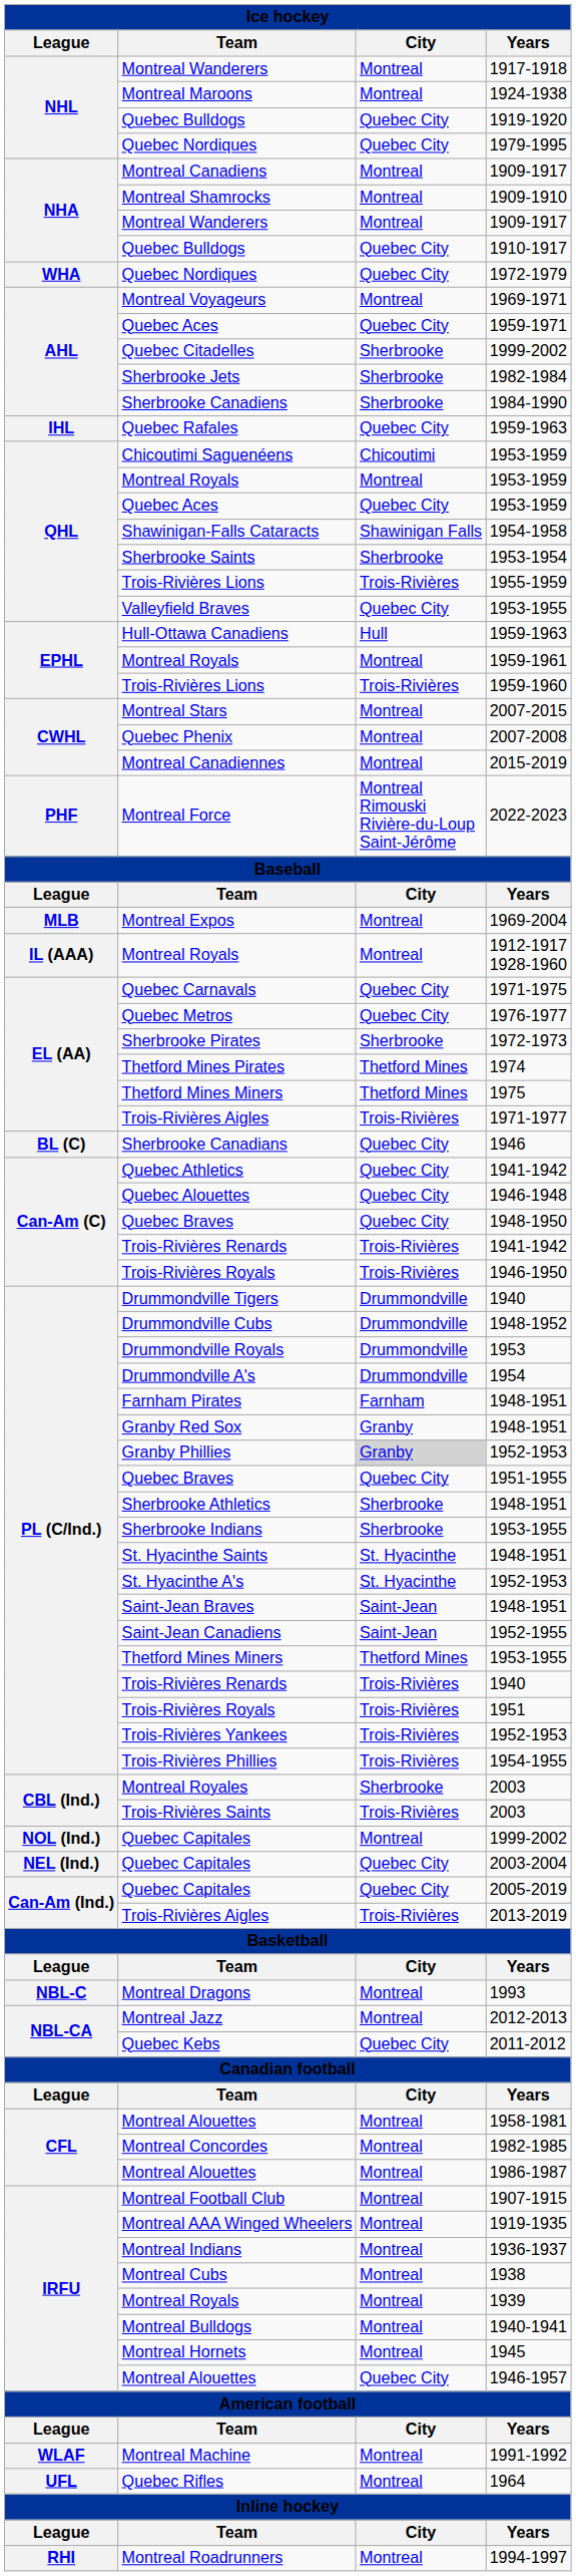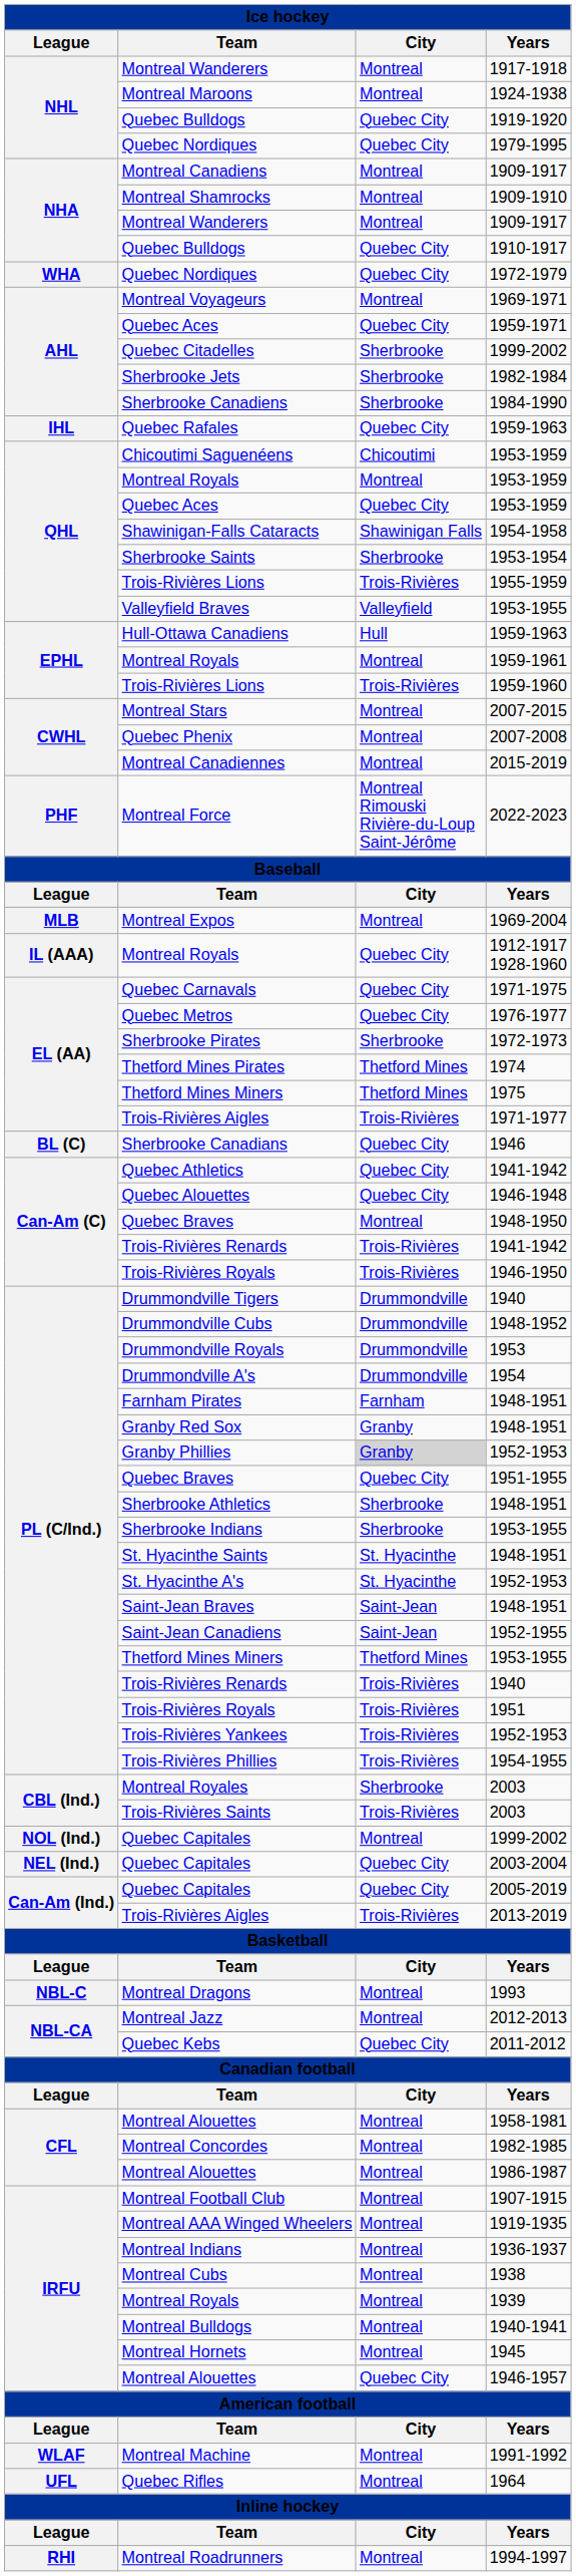 <table class="wikitable" style="width:auto">
 <tr>
 <td bgcolor="#003399" align="center" colspan="6"><strong><span>Ice hockey</span></strong></td>
 </tr>
 <tr>
 <th>League</th>
 <th>Team</th>
 <th>City</th>
 <th>Years</th>
 </tr>
 <tr>
 <th rowspan="4"><a href='#'>NHL</a></th>
 <td><a href='#'>Montreal Wanderers</a></td>
 <td><a href='#'>Montreal</a></td>
 <td>1917-1918</td>
 </tr>
 <tr>
 <td><a href='#'>Montreal Maroons</a></td>
 <td><a href='#'>Montreal</a></td>
 <td>1924-1938</td>
 </tr>
 <tr>
 <td><a href='#'>Quebec Bulldogs</a></td>
 <td><a href='#'>Quebec City</a></td>
 <td>1919-1920</td>
 </tr>
 <tr>
 <td><a href='#'>Quebec Nordiques</a></td>
 <td><a href='#'>Quebec City</a></td>
 <td>1979-1995</td>
 </tr>
 <tr>
 <th rowspan="4"><a href='#'>NHA</a></th>
 <td><a href='#'>Montreal Canadiens</a></td>
 <td><a href='#'>Montreal</a></td>
 <td>1909-1917</td>
 </tr>
 <tr>
 <td><a href='#'>Montreal Shamrocks</a></td>
 <td><a href='#'>Montreal</a></td>
 <td>1909-1910</td>
 </tr>
 <tr>
 <td><a href='#'>Montreal Wanderers</a></td>
 <td><a href='#'>Montreal</a></td>
 <td>1909-1917</td>
 </tr>
 <tr>
 <td><a href='#'>Quebec Bulldogs</a></td>
 <td><a href='#'>Quebec City</a></td>
 <td>1910-1917</td>
 </tr>
 <tr>
 <th rowspan="1"><a href='#'>WHA</a></th>
 <td><a href='#'>Quebec Nordiques</a></td>
 <td><a href='#'>Quebec City</a></td>
 <td>1972-1979</td>
 </tr>
 <tr>
 <th rowspan="5"><a href='#'>AHL</a></th>
 <td><a href='#'>Montreal Voyageurs</a></td>
 <td><a href='#'>Montreal</a></td>
 <td>1969-1971</td>
 </tr>
 <tr>
 <td><a href='#'>Quebec Aces</a></td>
 <td><a href='#'>Quebec City</a></td>
 <td>1959-1971</td>
 </tr>
 <tr>
 <td><a href='#'>Quebec Citadelles</a></td>
 <td><a href='#'>Sherbrooke</a></td>
 <td>1999-2002</td>
 </tr>
 <tr>
 <td><a href='#'>Sherbrooke Jets</a></td>
 <td><a href='#'>Sherbrooke</a></td>
 <td>1982-1984</td>
 </tr>
 <tr>
 <td><a href='#'>Sherbrooke Canadiens</a></td>
 <td><a href='#'>Sherbrooke</a></td>
 <td>1984-1990</td>
 </tr>
 <tr>
 <th rowspan="1"><a href='#'>IHL</a></th>
 <td><a href='#'>Quebec Rafales</a></td>
 <td><a href='#'>Quebec City</a></td>
 <td>1959-1963</td>
 </tr>
 <tr>
 <th rowspan="7"><a href='#'>QHL</a></th>
 <td><a href='#'>Chicoutimi Saguenéens</a></td>
 <td><a href='#'>Chicoutimi</a></td>
 <td>1953-1959</td>
 </tr>
 <tr>
 <td><a href='#'>Montreal Royals</a></td>
 <td><a href='#'>Montreal</a></td>
 <td>1953-1959</td>
 </tr>
 <tr>
 <td><a href='#'>Quebec Aces</a></td>
 <td><a href='#'>Quebec City</a></td>
 <td>1953-1959</td>
 </tr>
 <tr>
 <td><a href='#'>Shawinigan-Falls Cataracts</a></td>
 <td><a href='#'>Shawinigan Falls</a></td>
 <td>1954-1958</td>
 </tr>
 <tr>
 <td><a href='#'>Sherbrooke Saints</a></td>
 <td><a href='#'>Sherbrooke</a></td>
 <td>1953-1954</td>
 </tr>
 <tr>
 <td><a href='#'>Trois-Rivières Lions</a></td>
 <td><a href='#'>Trois-Rivières</a></td>
 <td>1955-1959</td>
 </tr>
 <tr>
 <td><a href='#'>Valleyfield Braves</a></td>
-<td><a href='#'>Quebec City</a></td>
+<td><a href='#'>Valleyfield</a></td>
 <td>1953-1955</td>
 </tr>
 <tr>
 <th rowspan="3"><a href='#'>EPHL</a></th>
 <td><a href='#'>Hull-Ottawa Canadiens</a></td>
 <td><a href='#'>Hull</a></td>
 <td>1959-1963</td>
 </tr>
 <tr>
 <td><a href='#'>Montreal Royals</a></td>
 <td><a href='#'>Montreal</a></td>
 <td>1959-1961</td>
 </tr>
 <tr>
 <td><a href='#'>Trois-Rivières Lions</a></td>
 <td><a href='#'>Trois-Rivières</a></td>
 <td>1959-1960</td>
 </tr>
 <tr>
 <th rowspan="3"><a href='#'>CWHL</a></th>
 <td><a href='#'>Montreal Stars</a></td>
 <td><a href='#'>Montreal</a></td>
 <td>2007-2015</td>
 </tr>
 <tr>
 <td><a href='#'>Quebec Phenix</a></td>
 <td><a href='#'>Montreal</a></td>
 <td>2007-2008</td>
 </tr>
 <tr>
 <td><a href='#'>Montreal Canadiennes</a></td>
 <td><a href='#'>Montreal</a></td>
 <td>2015-2019</td>
 </tr>
 <tr>
 <th rowspan="1"><a href='#'>PHF</a></th>
 <td><a href='#'>Montreal Force</a></td>
 <td><a href='#'>Montreal</a> <br> <a href='#'>Rimouski</a> <br> <a href='#'>Rivière-du-Loup</a> <br> <a href='#'>Saint-Jérôme</a></td>
 <td>2022-2023</td>
 </tr>
 <tr>
 <td bgcolor="#003399" align="center" colspan="6"><strong><span>Baseball</span></strong></td>
 </tr>
 <tr>
 <th>League</th>
 <th>Team</th>
 <th>City</th>
 <th>Years</th>
 </tr>
 <tr>
 <th rowspan="1"><a href='#'>MLB</a></th>
 <td><a href='#'>Montreal Expos</a></td>
 <td><a href='#'>Montreal</a></td>
 <td>1969-2004</td>
 </tr>
 <tr>
 <th rowspan="1"><a href='#'>IL</a> (AAA)</th>
 <td><a href='#'>Montreal Royals</a></td>
-<td><a href='#'>Montreal</a></td>
+<td><a href='#'>Quebec City</a></td>
 <td>1912-1917 <br> 1928-1960</td>
 </tr>
 <tr>
 <th rowspan="6"><a href='#'>EL</a> (AA)</th>
 <td><a href='#'>Quebec Carnavals</a></td>
 <td><a href='#'>Quebec City</a></td>
 <td>1971-1975</td>
 </tr>
 <tr>
 <td><a href='#'>Quebec Metros</a></td>
 <td><a href='#'>Quebec City</a></td>
 <td>1976-1977</td>
 </tr>
 <tr>
 <td><a href='#'>Sherbrooke Pirates</a></td>
 <td><a href='#'>Sherbrooke</a></td>
 <td>1972-1973</td>
 </tr>
 <tr>
 <td><a href='#'>Thetford Mines Pirates</a></td>
 <td><a href='#'>Thetford Mines</a></td>
 <td>1974</td>
 </tr>
 <tr>
 <td><a href='#'>Thetford Mines Miners</a></td>
 <td><a href='#'>Thetford Mines</a></td>
 <td>1975</td>
 </tr>
 <tr>
 <td><a href='#'>Trois-Rivières Aigles</a></td>
 <td><a href='#'>Trois-Rivières</a></td>
 <td>1971-1977</td>
 </tr>
 <tr>
 <th rowspan="1"><a href='#'>BL</a> (C)</th>
 <td><a href='#'>Sherbrooke Canadians</a></td>
 <td><a href='#'>Quebec City</a></td>
 <td>1946</td>
 </tr>
 <tr>
 <th rowspan="5"><a href='#'>Can-Am</a> (C)</th>
 <td><a href='#'>Quebec Athletics</a></td>
 <td><a href='#'>Quebec City</a></td>
 <td>1941-1942</td>
 </tr>
 <tr>
 <td><a href='#'>Quebec Alouettes</a></td>
 <td><a href='#'>Quebec City</a></td>
 <td>1946-1948</td>
 </tr>
 <tr>
 <td><a href='#'>Quebec Braves</a></td>
-<td><a href='#'>Quebec City</a></td>
+<td><a href='#'>Montreal</a></td>
 <td>1948-1950</td>
 </tr>
 <tr>
 <td><a href='#'>Trois-Rivières Renards</a></td>
 <td><a href='#'>Trois-Rivières</a></td>
 <td>1941-1942</td>
 </tr>
 <tr>
 <td><a href='#'>Trois-Rivières Royals</a></td>
 <td><a href='#'>Trois-Rivières</a></td>
 <td>1946-1950</td>
 </tr>
 <tr>
 <th rowspan="19"><a href='#'>PL</a> (C/Ind.)</th>
 <td><a href='#'>Drummondville Tigers</a></td>
 <td><a href='#'>Drummondville</a></td>
 <td>1940</td>
 </tr>
 <tr>
 <td><a href='#'>Drummondville Cubs</a></td>
 <td><a href='#'>Drummondville</a></td>
 <td>1948-1952</td>
 </tr>
 <tr>
 <td><a href='#'>Drummondville Royals</a></td>
 <td><a href='#'>Drummondville</a></td>
 <td>1953</td>
 </tr>
 <tr>
 <td><a href='#'>Drummondville A's</a></td>
 <td><a href='#'>Drummondville</a></td>
 <td>1954</td>
 </tr>
 <tr>
 <td><a href='#'>Farnham Pirates</a></td>
 <td><a href='#'>Farnham</a></td>
 <td>1948-1951</td>
 </tr>
 <tr>
 <td><a href='#'>Granby Red Sox</a></td>
 <td><a href='#'>Granby</a></td>
 <td>1948-1951</td>
 </tr>
 <tr>
 <td><a href='#'>Granby Phillies</a></td>
 <td style="background: lightgrey;"><a href='#'>Granby</a></td>
 <td>1952-1953</td>
 </tr>
 <tr>
 <td><a href='#'>Quebec Braves</a></td>
 <td><a href='#'>Quebec City</a></td>
 <td>1951-1955</td>
 </tr>
 <tr>
 <td><a href='#'>Sherbrooke Athletics</a></td>
 <td><a href='#'>Sherbrooke</a></td>
 <td>1948-1951</td>
 </tr>
 <tr>
 <td><a href='#'>Sherbrooke Indians</a></td>
 <td><a href='#'>Sherbrooke</a></td>
 <td>1953-1955</td>
 </tr>
 <tr>
 <td><a href='#'>St. Hyacinthe Saints</a></td>
 <td><a href='#'>St. Hyacinthe</a></td>
 <td>1948-1951</td>
 </tr>
 <tr>
 <td><a href='#'>St. Hyacinthe A's</a></td>
 <td><a href='#'>St. Hyacinthe</a></td>
 <td>1952-1953</td>
 </tr>
 <tr>
 <td><a href='#'>Saint-Jean Braves</a></td>
 <td><a href='#'>Saint-Jean</a></td>
 <td>1948-1951</td>
 </tr>
 <tr>
 <td><a href='#'>Saint-Jean Canadiens</a></td>
 <td><a href='#'>Saint-Jean</a></td>
 <td>1952-1955</td>
 </tr>
 <tr>
 <td><a href='#'>Thetford Mines Miners</a></td>
 <td><a href='#'>Thetford Mines</a></td>
 <td>1953-1955</td>
 </tr>
 <tr>
 <td><a href='#'>Trois-Rivières Renards</a></td>
 <td><a href='#'>Trois-Rivières</a></td>
 <td>1940</td>
 </tr>
 <tr>
 <td><a href='#'>Trois-Rivières Royals</a></td>
 <td><a href='#'>Trois-Rivières</a></td>
 <td>1951</td>
 </tr>
 <tr>
 <td><a href='#'>Trois-Rivières Yankees</a></td>
 <td><a href='#'>Trois-Rivières</a></td>
 <td>1952-1953</td>
 </tr>
 <tr>
 <td><a href='#'>Trois-Rivières Phillies</a></td>
 <td><a href='#'>Trois-Rivières</a></td>
 <td>1954-1955</td>
 </tr>
 <tr>
 <th rowspan="2"><a href='#'>CBL</a> (Ind.)</th>
 <td><a href='#'>Montreal Royales</a></td>
 <td><a href='#'>Sherbrooke</a></td>
 <td>2003</td>
 </tr>
 <tr>
 <td><a href='#'>Trois-Rivières Saints</a></td>
 <td><a href='#'>Trois-Rivières</a></td>
 <td>2003</td>
 </tr>
 <tr>
 <th rowspan="1"><a href='#'>NOL</a> (Ind.)</th>
 <td><a href='#'>Quebec Capitales</a></td>
 <td><a href='#'>Montreal</a></td>
 <td>1999-2002</td>
 </tr>
 <tr>
 <th rowspan="1"><a href='#'>NEL</a> (Ind.)</th>
 <td><a href='#'>Quebec Capitales</a></td>
 <td><a href='#'>Quebec City</a></td>
 <td>2003-2004</td>
 </tr>
 <tr>
 <th rowspan="2"><a href='#'>Can-Am</a> (Ind.)</th>
 <td><a href='#'>Quebec Capitales</a></td>
 <td><a href='#'>Quebec City</a></td>
 <td>2005-2019</td>
 </tr>
 <tr>
 <td><a href='#'>Trois-Rivières Aigles</a></td>
 <td><a href='#'>Trois-Rivières</a></td>
 <td>2013-2019</td>
 </tr>
 <tr>
 <td bgcolor="#003399" align="center" colspan="6"><strong><span>Basketball</span></strong></td>
 </tr>
 <tr>
 <th>League</th>
 <th>Team</th>
 <th>City</th>
 <th>Years</th>
 </tr>
 <tr>
 <th rowspan="1"><a href='#'>NBL-C</a></th>
 <td><a href='#'>Montreal Dragons</a></td>
 <td><a href='#'>Montreal</a></td>
 <td>1993</td>
 </tr>
 <tr>
 <th rowspan="2"><a href='#'>NBL-CA</a></th>
 <td><a href='#'>Montreal Jazz</a></td>
 <td><a href='#'>Montreal</a></td>
 <td>2012-2013</td>
 </tr>
 <tr>
 <td><a href='#'>Quebec Kebs</a></td>
 <td><a href='#'>Quebec City</a></td>
 <td>2011-2012</td>
 </tr>
 <tr>
 <td bgcolor="#003399" align="center" colspan="6"><strong><span>Canadian football</span></strong></td>
 </tr>
 <tr>
 <th>League</th>
 <th>Team</th>
 <th>City</th>
 <th>Years</th>
 </tr>
 <tr>
 <th rowspan="3"><a href='#'>CFL</a></th>
 <td><a href='#'>Montreal Alouettes</a></td>
 <td><a href='#'>Montreal</a></td>
 <td>1958-1981</td>
 </tr>
 <tr>
 <td><a href='#'>Montreal Concordes</a></td>
 <td><a href='#'>Montreal</a></td>
 <td>1982-1985</td>
 </tr>
 <tr>
 <td><a href='#'>Montreal Alouettes</a></td>
 <td><a href='#'>Montreal</a></td>
 <td>1986-1987</td>
 </tr>
 <tr>
 <th rowspan="8"><a href='#'>IRFU</a></th>
 <td><a href='#'>Montreal Football Club</a></td>
 <td><a href='#'>Montreal</a></td>
 <td>1907-1915</td>
 </tr>
 <tr>
 <td><a href='#'>Montreal AAA Winged Wheelers</a></td>
 <td><a href='#'>Montreal</a></td>
 <td>1919-1935</td>
 </tr>
 <tr>
 <td><a href='#'>Montreal Indians</a></td>
 <td><a href='#'>Montreal</a></td>
 <td>1936-1937</td>
 </tr>
 <tr>
 <td><a href='#'>Montreal Cubs</a></td>
 <td><a href='#'>Montreal</a></td>
 <td>1938</td>
 </tr>
 <tr>
 <td><a href='#'>Montreal Royals</a></td>
 <td><a href='#'>Montreal</a></td>
 <td>1939</td>
 </tr>
 <tr>
 <td><a href='#'>Montreal Bulldogs</a></td>
 <td><a href='#'>Montreal</a></td>
 <td>1940-1941</td>
 </tr>
 <tr>
 <td><a href='#'>Montreal Hornets</a></td>
 <td><a href='#'>Montreal</a></td>
 <td>1945</td>
 </tr>
 <tr>
 <td><a href='#'>Montreal Alouettes</a></td>
 <td><a href='#'>Quebec City</a></td>
 <td>1946-1957</td>
 </tr>
 <tr>
 <td bgcolor="#003399" align="center" colspan="6"><strong><span>American football</span></strong></td>
 </tr>
 <tr>
 <th>League</th>
 <th>Team</th>
 <th>City</th>
 <th>Years</th>
 </tr>
 <tr>
 <th rowspan="1"><a href='#'>WLAF</a></th>
 <td><a href='#'>Montreal Machine</a></td>
 <td><a href='#'>Montreal</a></td>
 <td>1991-1992</td>
 </tr>
 <tr>
 <th rowspan="1"><a href='#'>UFL</a></th>
 <td><a href='#'>Quebec Rifles</a></td>
 <td><a href='#'>Montreal</a></td>
 <td>1964</td>
 </tr>
 <tr>
 <td bgcolor="#003399" align="center" colspan="6"><strong><span>Inline hockey</span></strong></td>
 </tr>
 <tr>
 <th>League</th>
 <th>Team</th>
 <th>City</th>
 <th>Years</th>
 </tr>
 <tr>
 <th rowspan="1"><a href='#'>RHI</a></th>
 <td><a href='#'>Montreal Roadrunners</a></td>
 <td><a href='#'>Montreal</a></td>
 <td>1994-1997</td>
 </tr>
 </table>
